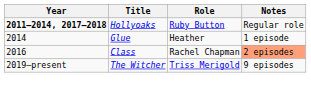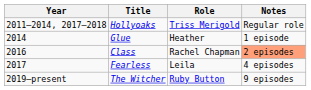 <table class="wikitable">
 <tr>
 <th>Year</th>
 <th>Title</th>
 <th>Role</th>
 <th class="unsortable">Notes</th>
 </tr>
 <tr>
-<td><strong>2011–2014, 2017–2018</strong></td>
+<td>2011–2014, 2017–2018</td>
 <td><em><a href='#'>Hollyoaks</a></em></td>
-<td><a href='#'>Ruby Button</a></td>
+<td><a href='#'>Triss Merigold</a></td>
 <td>Regular role</td>
 </tr>
 <tr>
 <td>2014</td>
 <td><em><a href='#'>Glue</a></em></td>
 <td>Heather</td>
 <td>1 episode</td>
 </tr>
 <tr>
 <td>2016</td>
 <td><em><a href='#'>Class</a></em></td>
 <td>Rachel Chapman</td>
 <td style="background: lightsalmon;">2 episodes</td>
 </tr>
 <tr>
+<td>2017</td>
+<td><em><a href='#'>Fearless</a></em></td>
+<td>Leila</td>
+<td>4 episodes</td>
+</tr>
+<tr>
 <td>2019–present</td>
 <td><em><a href='#'>The Witcher</a></em></td>
-<td><a href='#'>Triss Merigold</a></td>
+<td><a href='#'>Ruby Button</a></td>
 <td>9 episodes</td>
 </tr>
 </table>
